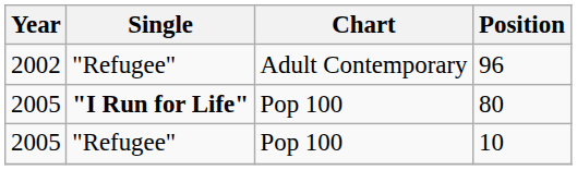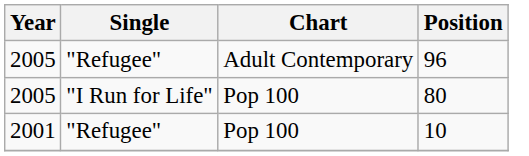 <table class="wikitable">
 <tr>
 <th align="left">Year</th>
 <th align="left">Single</th>
 <th align="left">Chart</th>
 <th align="left">Position</th>
 </tr>
 <tr>
-<td align="left">2002</td>
+<td align="left">2005</td>
 <td align="left">"Refugee"</td>
 <td align="left">Adult Contemporary</td>
 <td align="left">96</td>
 </tr>
 <tr>
 <td align="left">2005</td>
-<td align="left"><strong>"I Run for Life"</strong></td>
+<td align="left">"I Run for Life"</td>
 <td align="left">Pop 100</td>
 <td align="left">80</td>
 </tr>
 <tr>
-<td align="left">2005</td>
+<td align="left">2001</td>
 <td align="left">"Refugee"</td>
 <td align="left">Pop 100</td>
 <td align="left">10</td>
 </tr>
 <tr>
 </tr>
 </table>
